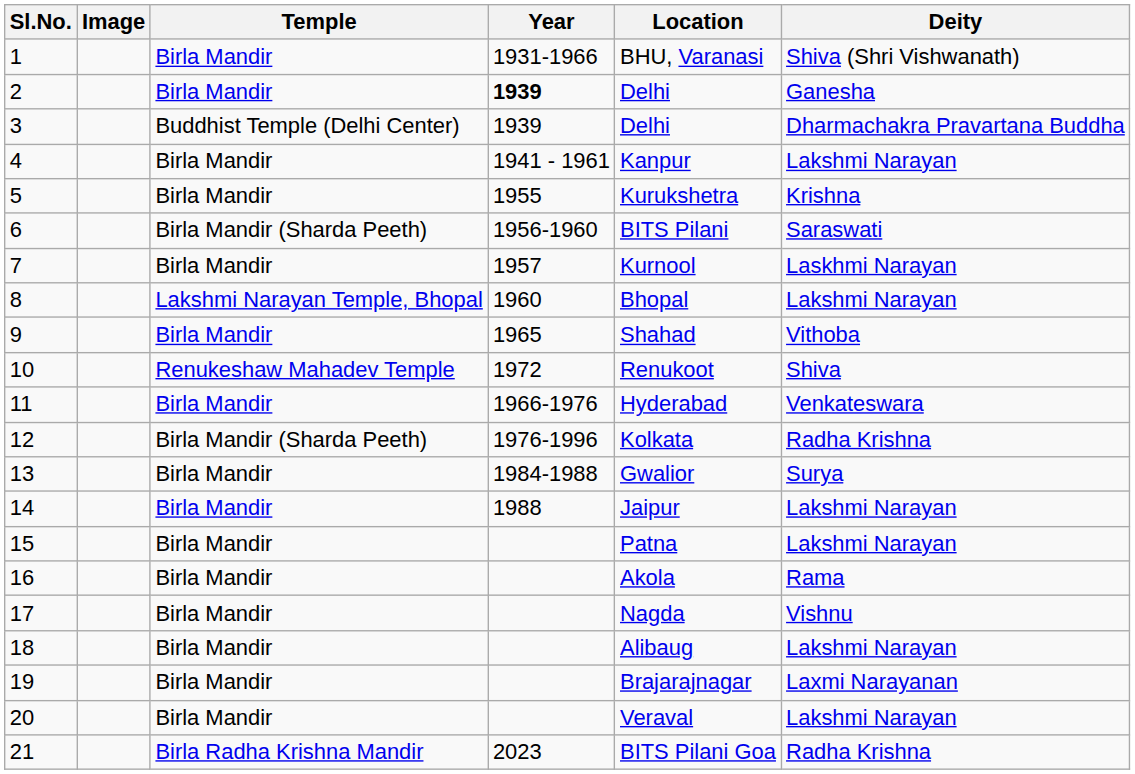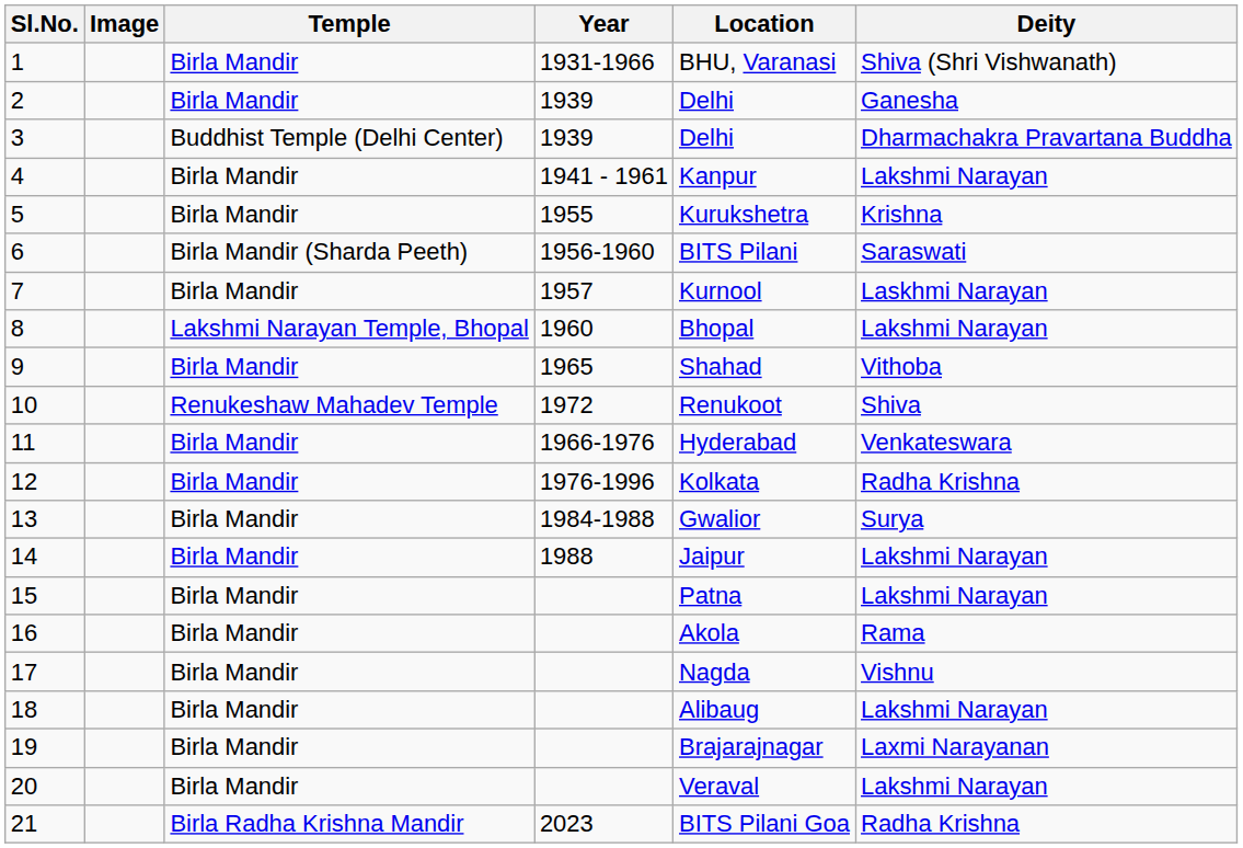 <table class="wikitable">
 <tr>
 <th>Sl.No.</th>
 <th>Image</th>
 <th>Temple</th>
 <th>Year</th>
 <th>Location</th>
 <th>Deity</th>
 </tr>
 <tr>
 <td>1</td>
 <td></td>
 <td><a href='#'>Birla Mandir</a></td>
 <td>1931-1966</td>
 <td>BHU, <a href='#'>Varanasi</a></td>
 <td><a href='#'>Shiva</a> (Shri Vishwanath)</td>
 </tr>
 <tr>
 <td>2</td>
 <td></td>
 <td><a href='#'>Birla Mandir</a></td>
-<td><strong>1939</strong></td>
+<td>1939</td>
 <td><a href='#'>Delhi</a></td>
 <td><a href='#'>Ganesha</a></td>
 </tr>
 <tr>
 <td>3</td>
 <td></td>
 <td>Buddhist Temple (Delhi Center)</td>
 <td>1939</td>
 <td><a href='#'>Delhi</a></td>
 <td><a href='#'>Dharmachakra Pravartana Buddha</a></td>
 </tr>
 <tr>
 <td>4</td>
 <td></td>
 <td>Birla Mandir</td>
 <td>1941 - 1961</td>
 <td><a href='#'>Kanpur</a></td>
 <td><a href='#'>Lakshmi Narayan</a></td>
 </tr>
 <tr>
 <td>5</td>
 <td></td>
 <td>Birla Mandir</td>
 <td>1955</td>
 <td><a href='#'>Kurukshetra</a></td>
 <td><a href='#'>Krishna</a></td>
 </tr>
 <tr>
 <td>6</td>
 <td></td>
 <td>Birla Mandir (Sharda Peeth)</td>
 <td>1956-1960</td>
 <td><a href='#'>BITS Pilani</a></td>
 <td><a href='#'>Saraswati</a></td>
 </tr>
 <tr>
 <td>7</td>
 <td></td>
 <td>Birla Mandir</td>
 <td>1957</td>
 <td><a href='#'>Kurnool</a></td>
 <td><a href='#'>Laskhmi Narayan</a></td>
 </tr>
 <tr>
 <td>8</td>
 <td></td>
 <td><a href='#'>Lakshmi Narayan Temple, Bhopal</a></td>
 <td>1960</td>
 <td><a href='#'>Bhopal</a></td>
 <td><a href='#'>Lakshmi Narayan</a></td>
 </tr>
 <tr>
 <td>9</td>
 <td></td>
 <td><a href='#'>Birla Mandir</a></td>
 <td>1965</td>
 <td><a href='#'>Shahad</a></td>
 <td><a href='#'>Vithoba</a></td>
 </tr>
 <tr>
 <td>10</td>
 <td></td>
 <td><a href='#'>Renukeshaw Mahadev Temple</a></td>
 <td>1972</td>
 <td><a href='#'>Renukoot</a></td>
 <td><a href='#'>Shiva</a></td>
 </tr>
 <tr>
 <td>11</td>
 <td></td>
 <td><a href='#'>Birla Mandir</a></td>
 <td>1966-1976</td>
 <td><a href='#'>Hyderabad</a></td>
 <td><a href='#'>Venkateswara</a></td>
 </tr>
 <tr>
 <td>12</td>
 <td></td>
-<td>Birla Mandir (Sharda Peeth)</td>
+<td><a href='#'>Birla Mandir</a></td>
 <td>1976-1996</td>
 <td><a href='#'>Kolkata</a></td>
 <td><a href='#'>Radha Krishna</a></td>
 </tr>
 <tr>
 <td>13</td>
 <td></td>
 <td>Birla Mandir</td>
 <td>1984-1988</td>
 <td><a href='#'>Gwalior</a></td>
 <td><a href='#'>Surya</a></td>
 </tr>
 <tr>
 <td>14</td>
 <td></td>
 <td><a href='#'>Birla Mandir</a></td>
 <td>1988</td>
 <td><a href='#'>Jaipur</a></td>
 <td><a href='#'>Lakshmi Narayan</a></td>
 </tr>
 <tr>
 <td>15</td>
 <td></td>
 <td>Birla Mandir</td>
 <td></td>
 <td><a href='#'>Patna</a></td>
 <td><a href='#'>Lakshmi Narayan</a></td>
 </tr>
 <tr>
 <td>16</td>
 <td></td>
 <td>Birla Mandir</td>
 <td></td>
 <td><a href='#'>Akola</a></td>
 <td><a href='#'>Rama</a></td>
 </tr>
 <tr>
 <td>17</td>
 <td></td>
 <td>Birla Mandir</td>
 <td></td>
 <td><a href='#'>Nagda</a></td>
 <td><a href='#'>Vishnu</a></td>
 </tr>
 <tr>
 <td>18</td>
 <td></td>
 <td>Birla Mandir</td>
 <td></td>
 <td><a href='#'>Alibaug</a></td>
 <td><a href='#'>Lakshmi Narayan</a></td>
 </tr>
 <tr>
 <td>19</td>
 <td></td>
 <td>Birla Mandir</td>
 <td></td>
 <td><a href='#'>Brajarajnagar</a></td>
 <td><a href='#'>Laxmi Narayanan</a></td>
 </tr>
 <tr>
 <td>20</td>
 <td></td>
 <td>Birla Mandir</td>
 <td></td>
 <td><a href='#'>Veraval</a></td>
 <td><a href='#'>Lakshmi Narayan</a></td>
 </tr>
 <tr>
 <td>21</td>
 <td></td>
 <td><a href='#'>Birla Radha Krishna Mandir</a></td>
 <td>2023</td>
 <td><a href='#'>BITS Pilani Goa</a></td>
 <td><a href='#'>Radha Krishna</a></td>
 </tr>
 </table>
